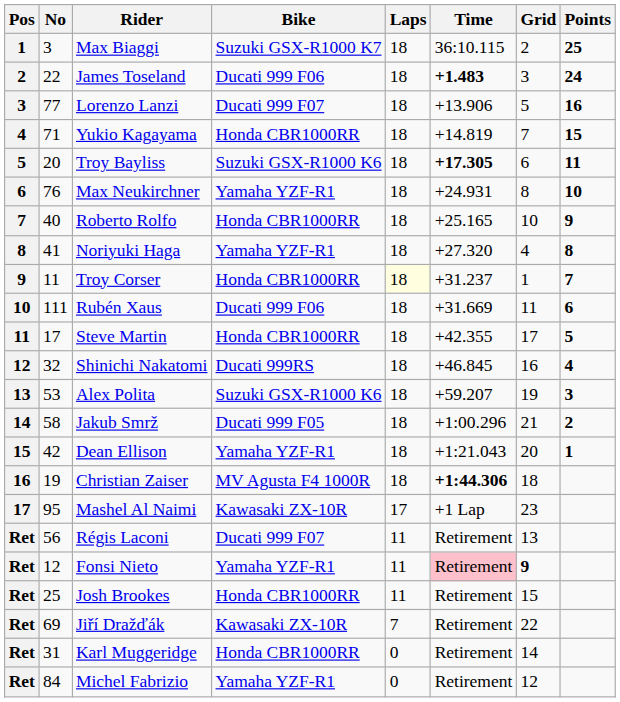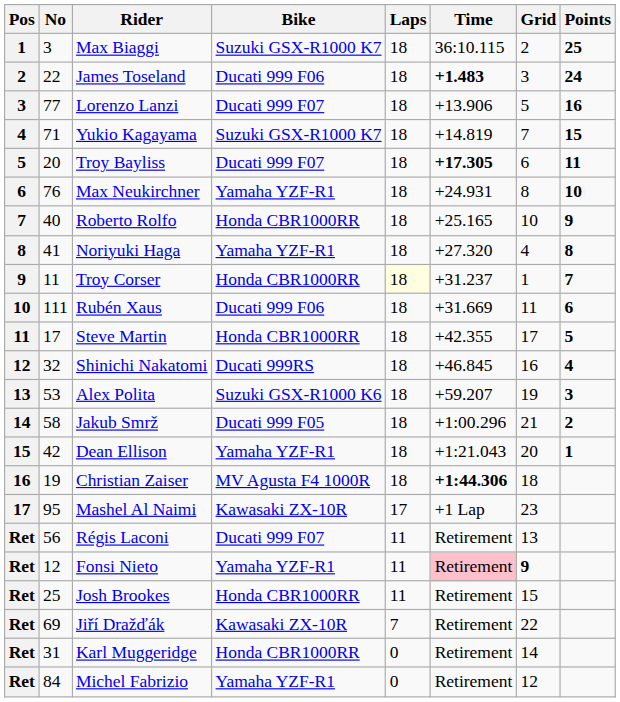 <table class="wikitable" style="font-size: 95%;">
 <tr>
 <th>Pos</th>
 <th>No</th>
 <th>Rider</th>
 <th>Bike</th>
 <th>Laps</th>
 <th>Time</th>
 <th>Grid</th>
 <th>Points</th>
 </tr>
 <tr>
 <th>1</th>
 <td>3</td>
 <td> <a href='#'>Max Biaggi</a></td>
 <td><a href='#'>Suzuki GSX-R1000 K7</a></td>
 <td>18</td>
 <td>36:10.115</td>
 <td>2</td>
 <td><strong>25</strong></td>
 </tr>
 <tr>
 <th>2</th>
 <td>22</td>
 <td> <a href='#'>James Toseland</a></td>
 <td><a href='#'>Ducati 999 F06</a></td>
 <td>18</td>
 <td><strong>+1.483</strong></td>
 <td>3</td>
 <td><strong>24</strong></td>
 </tr>
 <tr>
 <th>3</th>
 <td>77</td>
 <td> <a href='#'>Lorenzo Lanzi</a></td>
 <td><a href='#'>Ducati 999 F07</a></td>
 <td>18</td>
 <td>+13.906</td>
 <td>5</td>
 <td><strong>16</strong></td>
 </tr>
 <tr>
 <th>4</th>
 <td>71</td>
 <td> <a href='#'>Yukio Kagayama</a></td>
-<td><a href='#'>Honda CBR1000RR</a></td>
+<td><a href='#'>Suzuki GSX-R1000 K7</a></td>
 <td>18</td>
 <td>+14.819</td>
 <td>7</td>
 <td><strong>15</strong></td>
 </tr>
 <tr>
 <th>5</th>
 <td>20</td>
 <td> <a href='#'>Troy Bayliss</a></td>
-<td><a href='#'>Suzuki GSX-R1000 K6</a></td>
+<td><a href='#'>Ducati 999 F07</a></td>
 <td>18</td>
 <td><strong>+17.305</strong></td>
 <td>6</td>
 <td><strong>11</strong></td>
 </tr>
 <tr>
 <th>6</th>
 <td>76</td>
 <td> <a href='#'>Max Neukirchner</a></td>
 <td><a href='#'>Yamaha YZF-R1</a></td>
 <td>18</td>
 <td>+24.931</td>
 <td>8</td>
 <td><strong>10</strong></td>
 </tr>
 <tr>
 <th>7</th>
 <td>40</td>
 <td> <a href='#'>Roberto Rolfo</a></td>
 <td><a href='#'>Honda CBR1000RR</a></td>
 <td>18</td>
 <td>+25.165</td>
 <td>10</td>
 <td><strong>9</strong></td>
 </tr>
 <tr>
 <th>8</th>
 <td>41</td>
 <td> <a href='#'>Noriyuki Haga</a></td>
 <td><a href='#'>Yamaha YZF-R1</a></td>
 <td>18</td>
 <td>+27.320</td>
 <td>4</td>
 <td><strong>8</strong></td>
 </tr>
 <tr>
 <th>9</th>
 <td>11</td>
 <td> <a href='#'>Troy Corser</a></td>
 <td><a href='#'>Honda CBR1000RR</a></td>
 <td style="background: lightyellow;">18</td>
 <td>+31.237</td>
 <td>1</td>
 <td><strong>7</strong></td>
 </tr>
 <tr>
 <th>10</th>
 <td>111</td>
 <td> <a href='#'>Rubén Xaus</a></td>
 <td><a href='#'>Ducati 999 F06</a></td>
 <td>18</td>
 <td>+31.669</td>
 <td>11</td>
 <td><strong>6</strong></td>
 </tr>
 <tr>
 <th>11</th>
 <td>17</td>
 <td> <a href='#'>Steve Martin</a></td>
 <td><a href='#'>Honda CBR1000RR</a></td>
 <td>18</td>
 <td>+42.355</td>
 <td>17</td>
 <td><strong>5</strong></td>
 </tr>
 <tr>
 <th>12</th>
 <td>32</td>
 <td> <a href='#'>Shinichi Nakatomi</a></td>
 <td><a href='#'>Ducati 999RS</a></td>
 <td>18</td>
 <td>+46.845</td>
 <td>16</td>
 <td><strong>4</strong></td>
 </tr>
 <tr>
 <th>13</th>
 <td>53</td>
 <td> <a href='#'>Alex Polita</a></td>
 <td><a href='#'>Suzuki GSX-R1000 K6</a></td>
 <td>18</td>
 <td>+59.207</td>
 <td>19</td>
 <td><strong>3</strong></td>
 </tr>
 <tr>
 <th>14</th>
 <td>58</td>
 <td> <a href='#'>Jakub Smrž</a></td>
 <td><a href='#'>Ducati 999 F05</a></td>
 <td>18</td>
 <td>+1:00.296</td>
 <td>21</td>
 <td><strong>2</strong></td>
 </tr>
 <tr>
 <th>15</th>
 <td>42</td>
 <td> <a href='#'>Dean Ellison</a></td>
 <td><a href='#'>Yamaha YZF-R1</a></td>
 <td>18</td>
 <td>+1:21.043</td>
 <td>20</td>
 <td><strong>1</strong></td>
 </tr>
 <tr>
 <th>16</th>
 <td>19</td>
 <td> <a href='#'>Christian Zaiser</a></td>
 <td><a href='#'>MV Agusta F4 1000R</a></td>
 <td>18</td>
 <td><strong>+1:44.306</strong></td>
 <td>18</td>
 <td></td>
 </tr>
 <tr>
 <th>17</th>
 <td>95</td>
 <td> <a href='#'>Mashel Al Naimi</a></td>
 <td><a href='#'>Kawasaki ZX-10R</a></td>
 <td>17</td>
 <td>+1 Lap</td>
 <td>23</td>
 <td></td>
 </tr>
 <tr>
 <th>Ret</th>
 <td>56</td>
 <td> <a href='#'>Régis Laconi</a></td>
 <td><a href='#'>Ducati 999 F07</a></td>
 <td>11</td>
 <td>Retirement</td>
 <td>13</td>
 <td></td>
 </tr>
 <tr>
 <th>Ret</th>
 <td>12</td>
 <td> <a href='#'>Fonsi Nieto</a></td>
 <td><a href='#'>Yamaha YZF-R1</a></td>
 <td>11</td>
 <td style="background: pink;">Retirement</td>
 <td><strong>9</strong></td>
 <td></td>
 </tr>
 <tr>
 <th>Ret</th>
 <td>25</td>
 <td> <a href='#'>Josh Brookes</a></td>
 <td><a href='#'>Honda CBR1000RR</a></td>
 <td>11</td>
 <td>Retirement</td>
 <td>15</td>
 <td></td>
 </tr>
 <tr>
 <th>Ret</th>
 <td>69</td>
 <td> <a href='#'>Jiří Dražďák</a></td>
 <td><a href='#'>Kawasaki ZX-10R</a></td>
 <td>7</td>
 <td>Retirement</td>
 <td>22</td>
 <td></td>
 </tr>
 <tr>
 <th>Ret</th>
 <td>31</td>
 <td> <a href='#'>Karl Muggeridge</a></td>
 <td><a href='#'>Honda CBR1000RR</a></td>
 <td>0</td>
 <td>Retirement</td>
 <td>14</td>
 <td></td>
 </tr>
 <tr>
 <th>Ret</th>
 <td>84</td>
 <td> <a href='#'>Michel Fabrizio</a></td>
 <td><a href='#'>Yamaha YZF-R1</a></td>
 <td>0</td>
 <td>Retirement</td>
 <td>12</td>
 <td></td>
 </tr>
 </table>
